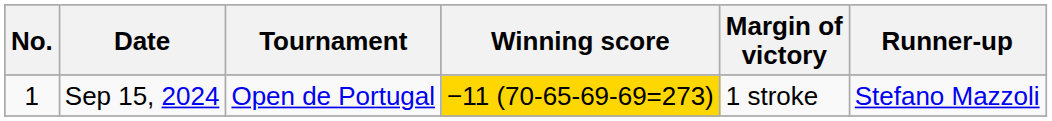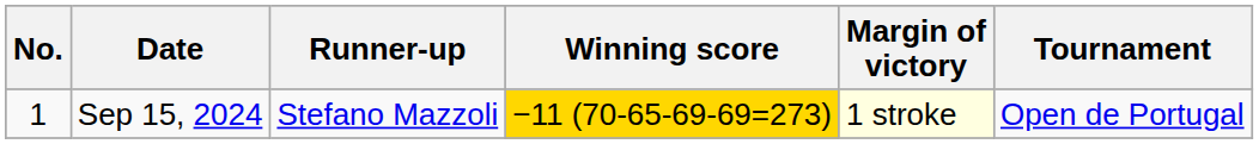 <table class="wikitable" style="font-size:95%;">
 <tr>
 <th>No.</th>
 <th>Date</th>
-<th>Tournament</th>
+<th>Runner-up</th>
 <th>Winning score</th>
 <th>Margin of<br>victory</th>
-<th>Runner-up</th>
+<th>Tournament</th>
 </tr>
 <tr>
 <td align=center>1</td>
 <td align=right>Sep 15, <a href='#'>2024</a></td>
+<td> <a href='#'>Stefano Mazzoli</a></td>
+<td style="background: gold;">−11 (70-65-69-69=273)</td>
+<td style="background: lightyellow;">1 stroke</td>
 <td><a href='#'>Open de Portugal</a></td>
-<td style="background: gold;">−11 (70-65-69-69=273)</td>
-<td>1 stroke</td>
-<td> <a href='#'>Stefano Mazzoli</a></td>
 </tr>
 </table>
